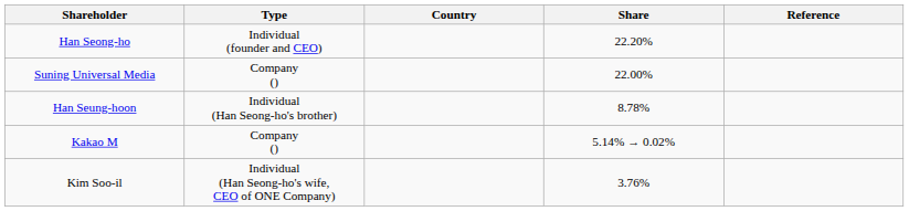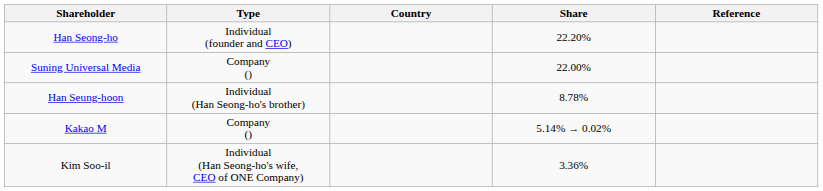 <table class="wikitable">
 <tr>
 <th style="width:225px;">Shareholder</th>
 <th style="width:225px;">Type</th>
 <th style="width:225px;">Country</th>
 <th style="width:225px;">Share</th>
 <th style="width:225px;">Reference</th>
 </tr>
 <tr>
 <td style="text-align:center;"><a href='#'>Han Seong-ho</a></td>
 <td style="text-align:center;">Individual<br>(founder and <a href='#'>CEO</a>)</td>
 <td style="text-align:center;"></td>
 <td style="text-align:center;">22.20%</td>
 <td style="text-align:center;"></td>
 </tr>
 <tr>
 <td style="text-align:center;"><a href='#'>Suning Universal Media</a></td>
 <td style="text-align:center;">Company<br>()</td>
 <td style="text-align:center;"></td>
 <td style="text-align:center;">22.00%</td>
 <td style="text-align:center;"></td>
 </tr>
 <tr>
 <td style="text-align:center;"><a href='#'>Han Seung-hoon</a></td>
 <td style="text-align:center;">Individual<br>(Han Seong-ho's brother)</td>
 <td style="text-align:center;"></td>
 <td style="text-align:center;">8.78%</td>
 <td style="text-align:center;"></td>
 </tr>
 <tr>
 <td style="text-align:center;"><a href='#'>Kakao M</a></td>
 <td style="text-align:center;">Company<br>()</td>
 <td style="text-align:center;"></td>
 <td style="text-align:center;"> 5.14% → 0.02%</td>
 <td style="text-align:center;"></td>
 </tr>
 <tr>
 <td style="text-align:center;">Kim Soo-il</td>
 <td style="text-align:center;">Individual<br>(Han Seong-ho's wife,<br><a href='#'>CEO</a> of ONE Company)</td>
 <td style="text-align:center;"></td>
-<td style="text-align:center;">3.76%</td>
+<td style="text-align:center;">3.36%</td>
 <td style="text-align:center;"></td>
 </tr>
 </table>
